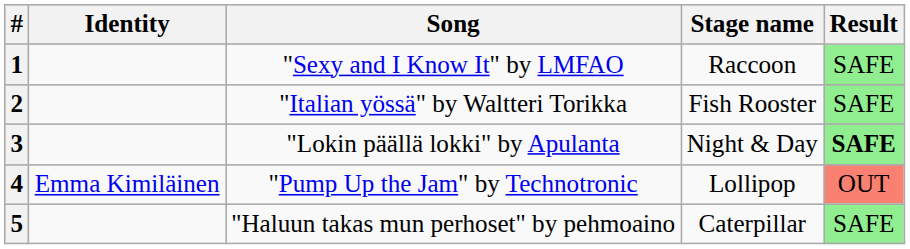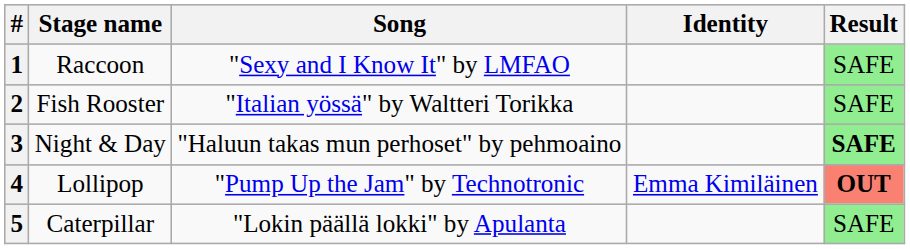 <table class="wikitable plainrowheaders" style="text-align: center;">
 <tr>
 <th>#</th>
+<th>Stage name</th>
+<th>Song</th>
 <th>Identity</th>
-<th>Song</th>
-<th>Stage name</th>
 <th>Result</th>
 </tr>
 <tr>
 <th>1</th>
+<td>Raccoon</td>
+<td>"<a href='#'>Sexy and I Know It</a>" by <a href='#'>LMFAO</a></td>
 <td></td>
-<td>"<a href='#'>Sexy and I Know It</a>" by <a href='#'>LMFAO</a></td>
-<td>Raccoon</td>
 <td bgcolor="lightgreen">SAFE</td>
 </tr>
 <tr>
 <th>2</th>
+<td>Fish Rooster</td>
+<td>"<a href='#'>Italian yössä</a>" by Waltteri Torikka</td>
 <td></td>
-<td>"<a href='#'>Italian yössä</a>" by Waltteri Torikka</td>
-<td>Fish Rooster</td>
 <td bgcolor="lightgreen">SAFE</td>
 </tr>
 <tr>
 <th>3</th>
+<td>Night & Day</td>
+<td>"Haluun takas mun perhoset" by pehmoaino</td>
 <td></td>
-<td>"Lokin päällä lokki" by <a href='#'>Apulanta</a></td>
-<td>Night & Day</td>
 <td bgcolor="lightgreen"><strong>SAFE</strong></td>
 </tr>
 <tr>
 <th>4</th>
+<td>Lollipop</td>
+<td>"<a href='#'>Pump Up the Jam</a>" by <a href='#'>Technotronic</a></td>
 <td><a href='#'>Emma Kimiläinen</a></td>
-<td>"<a href='#'>Pump Up the Jam</a>" by <a href='#'>Technotronic</a></td>
-<td>Lollipop</td>
-<td bgcolor="salmon">OUT</td>
+<td bgcolor="salmon"><strong>OUT</strong></td>
 </tr>
 <tr>
 <th>5</th>
+<td>Caterpillar</td>
+<td>"Lokin päällä lokki" by <a href='#'>Apulanta</a></td>
 <td></td>
-<td>"Haluun takas mun perhoset" by pehmoaino</td>
-<td>Caterpillar</td>
 <td bgcolor="lightgreen">SAFE</td>
 </tr>
 </table>
